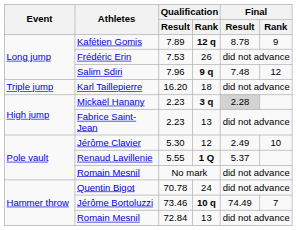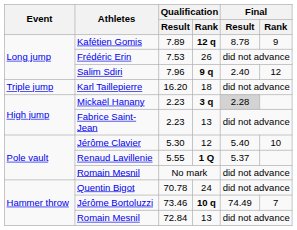 <table class="wikitable" border="1" style="font-size:90%">
 <tr>
 <th rowspan="2" width=100>Event</th>
 <th rowspan="2" width=120>Athletes</th>
 <th colspan="2">Qualification</th>
 <th colspan="2">Final</th>
 </tr>
 <tr>
 <th>Result</th>
 <th>Rank</th>
 <th>Result</th>
 <th>Rank</th>
 </tr>
 <tr>
 <td rowspan=3><a href='#'>Long jump</a></td>
 <td><a href='#'>Kafétien Gomis</a></td>
 <td align=center>7.89</td>
 <td align=center><strong>12 q</strong></td>
 <td align=center>8.78</td>
 <td align=center>9</td>
 </tr>
 <tr>
 <td><a href='#'>Frédéric Erin</a></td>
 <td align=center>7.53</td>
 <td align=center>26</td>
 <td align=center colspan="2">did not advance</td>
 </tr>
 <tr>
 <td><a href='#'>Salim Sdiri</a></td>
 <td align=center>7.96</td>
 <td align=center><strong>9 q</strong></td>
-<td align=center>7.48</td>
+<td align=center>2.40</td>
 <td align=center>12</td>
 </tr>
 <tr>
 <td><a href='#'>Triple jump</a></td>
 <td><a href='#'>Karl Taillepierre</a></td>
 <td align=center>16.20</td>
 <td align=center>18</td>
 <td align=center colspan="2">did not advance</td>
 </tr>
 <tr>
 <td rowspan=2><a href='#'>High jump</a></td>
 <td><a href='#'>Mickaël Hanany</a></td>
 <td align=center>2.23</td>
 <td align=center><strong>3 q</strong></td>
 <td align=center style="background: lightgrey;">2.28</td>
 <td align=center></td>
 </tr>
 <tr>
 <td><a href='#'>Fabrice Saint-Jean</a></td>
 <td align=center>2.23</td>
 <td align=center>13</td>
 <td align=center colspan="2">did not advance</td>
 </tr>
 <tr>
 <td rowspan=3><a href='#'>Pole vault</a></td>
 <td><a href='#'>Jérôme Clavier</a></td>
 <td align=center>5.30</td>
 <td align=center>12</td>
-<td align=center>2.49</td>
+<td align=center>5.40</td>
 <td align=center>10</td>
 </tr>
 <tr>
 <td><a href='#'>Renaud Lavillenie</a></td>
 <td align=center>5.55</td>
 <td align=center><strong>1 Q</strong></td>
 <td align=center>5.37</td>
 <td align=center></td>
 </tr>
 <tr>
 <td><a href='#'>Romain Mesnil</a></td>
 <td align=center colspan="2">No mark</td>
 <td align=center colspan="2">did not advance</td>
 </tr>
 <tr>
 <td rowspan=3><a href='#'>Hammer throw</a></td>
 <td><a href='#'>Quentin Bigot</a></td>
 <td align=center>70.78</td>
 <td align=center>24</td>
 <td align=center colspan="2">did not advance</td>
 </tr>
 <tr>
 <td><a href='#'>Jérôme Bortoluzzi</a></td>
 <td align=center>73.46</td>
 <td align=center><strong>10 q</strong></td>
 <td align=center>74.49</td>
 <td align=center>7</td>
 </tr>
 <tr>
 <td><a href='#'>Romain Mesnil</a></td>
 <td align=center>72.84</td>
 <td align=center>13</td>
 <td align=center colspan="2">did not advance</td>
 </tr>
 </table>
